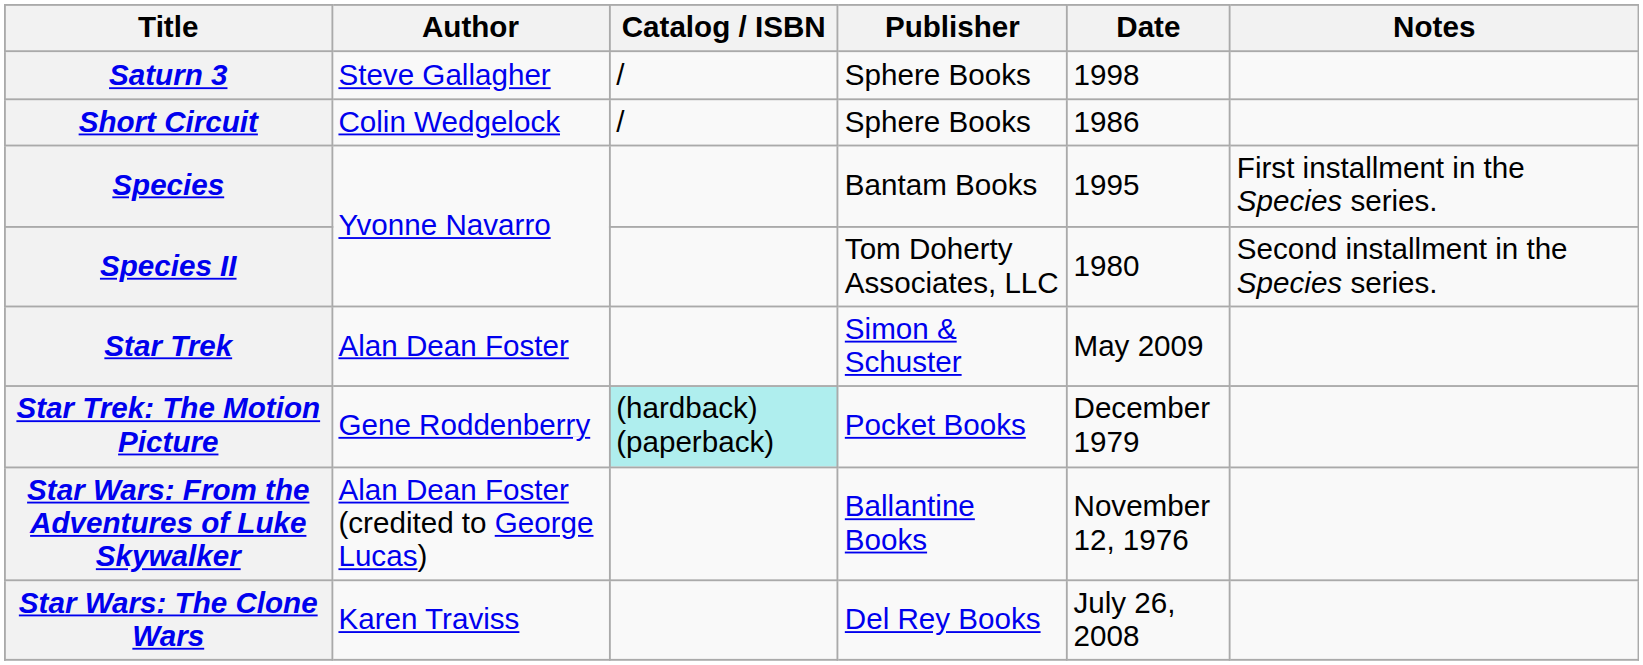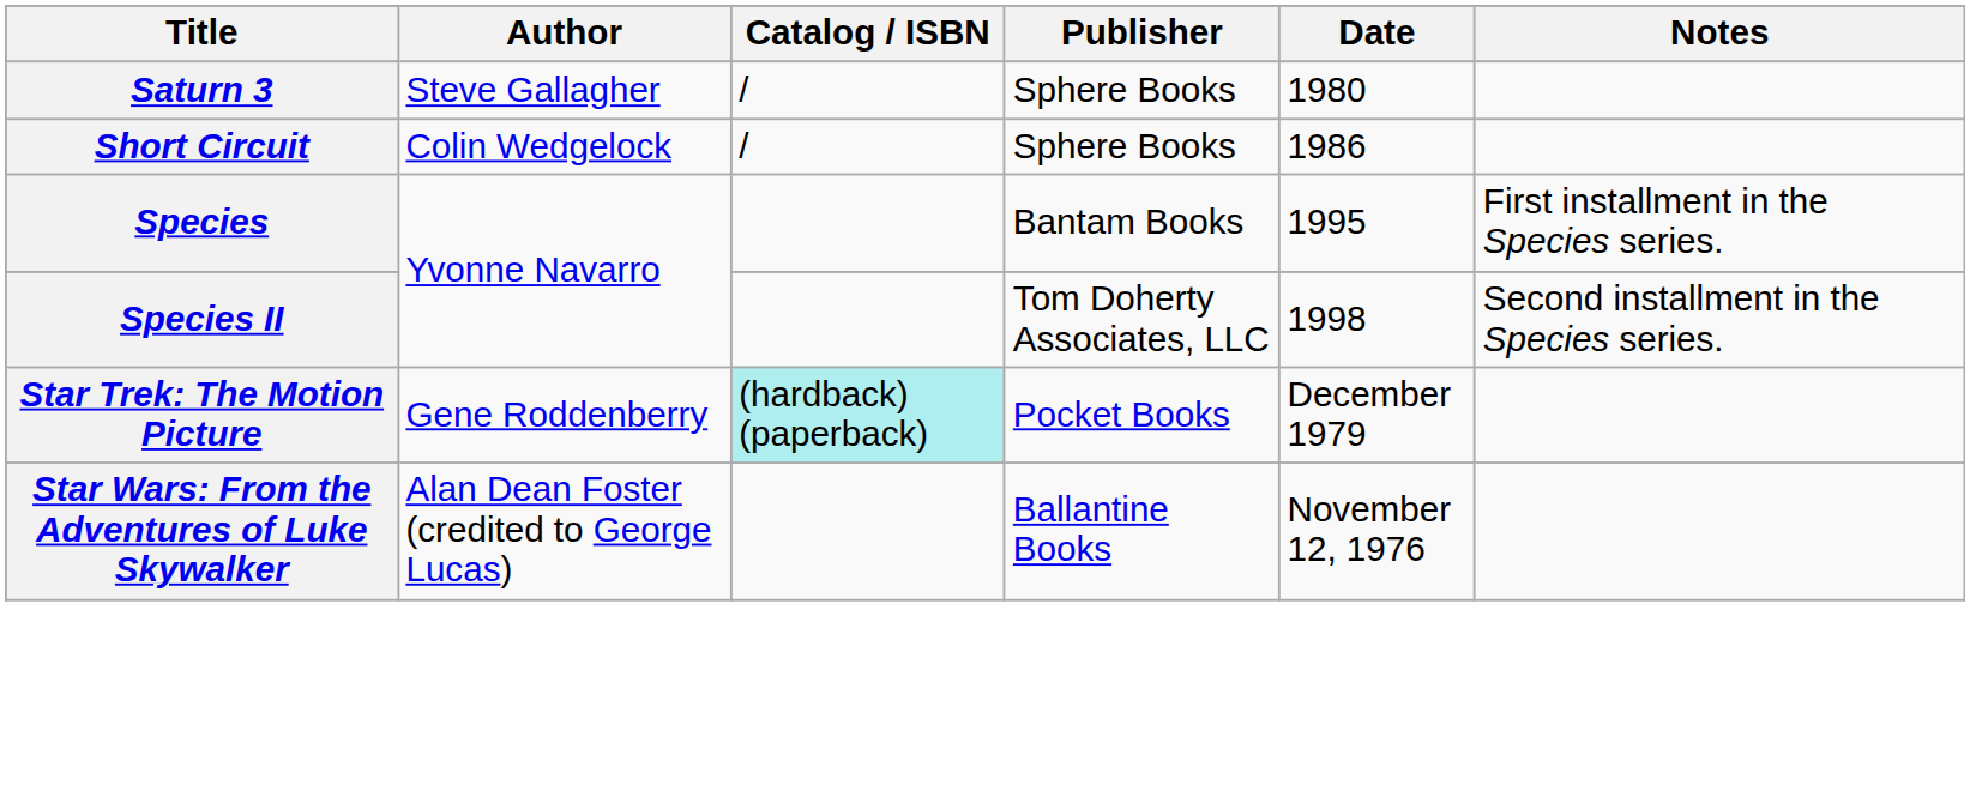 <table class="wikitable sortable" style="width:100%;">
 <tr>
 <th width=20%>Title</th>
 <th width=17%>Author</th>
 <th width=14%>Catalog / ISBN</th>
 <th width=14%>Publisher</th>
 <th width=10%>Date</th>
 <th width=25%>Notes</th>
 </tr>
 <tr>
 <th><em><a href='#'>Saturn 3</a></em></th>
 <td><a href='#'>Steve Gallagher</a></td>
 <td> / </td>
 <td>Sphere Books</td>
-<td>1998</td>
+<td>1980</td>
 <td></td>
 </tr>
 <tr>
 <th><em><a href='#'>Short Circuit</a></em></th>
 <td><a href='#'>Colin Wedgelock</a></td>
 <td> / </td>
 <td>Sphere Books</td>
 <td>1986</td>
 <td></td>
 </tr>
 <tr>
 <th><em><a href='#'>Species</a></em></th>
 <td rowspan="2"><a href='#'>Yvonne Navarro</a></td>
 <td></td>
 <td>Bantam Books</td>
 <td>1995</td>
 <td>First installment in the <em>Species</em> series.</td>
 </tr>
 <tr>
 <th><em><a href='#'>Species II</a></em></th>
 <td></td>
 <td>Tom Doherty Associates, LLC</td>
-<td>1980</td>
+<td>1998</td>
 <td>Second installment in the <em>Species</em> series.</td>
-</tr>
-<tr>
-<th><em><a href='#'>Star Trek</a></em></th>
-<td><a href='#'>Alan Dean Foster</a></td>
-<td></td>
-<td><a href='#'>Simon & Schuster</a></td>
-<td>May 2009</td>
-<td></td>
 </tr>
 <tr>
 <th><em><a href='#'>Star Trek: The Motion Picture</a></em></th>
 <td><a href='#'>Gene Roddenberry</a></td>
 <td style="background: paleturquoise;"> (hardback) <br>  (paperback)</td>
 <td><a href='#'>Pocket Books</a></td>
 <td>December 1979</td>
 <td></td>
 </tr>
 <tr>
 <th><em><a href='#'>Star Wars: From the Adventures of Luke Skywalker</a></em></th>
 <td><a href='#'>Alan Dean Foster</a> (credited to <a href='#'>George Lucas</a>)</td>
 <td></td>
 <td><a href='#'>Ballantine Books</a></td>
 <td>November 12, 1976</td>
 <td></td>
 </tr>
-<tr>
-<th><em><a href='#'>Star Wars: The Clone Wars</a></em></th>
-<td><a href='#'>Karen Traviss</a></td>
-<td></td>
-<td><a href='#'>Del Rey Books</a></td>
-<td>July 26, 2008</td>
-<td></td>
-</tr>
 </table>
